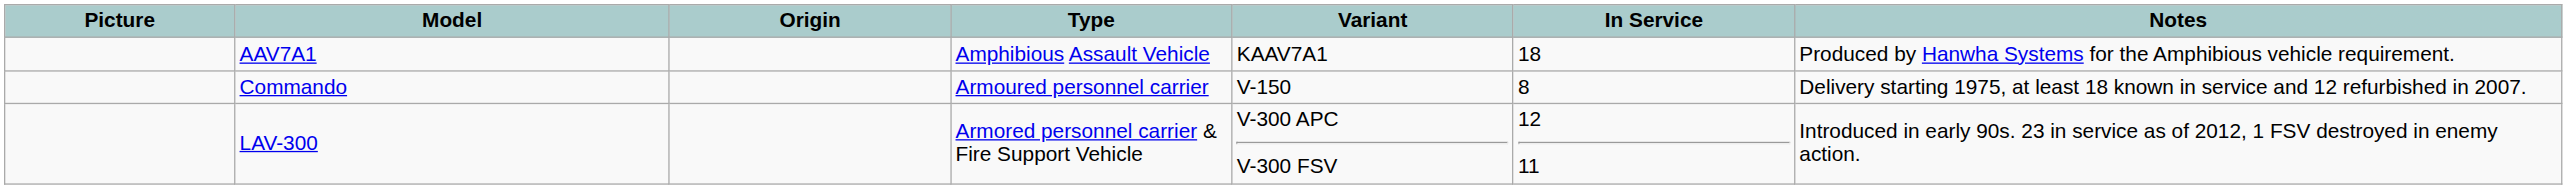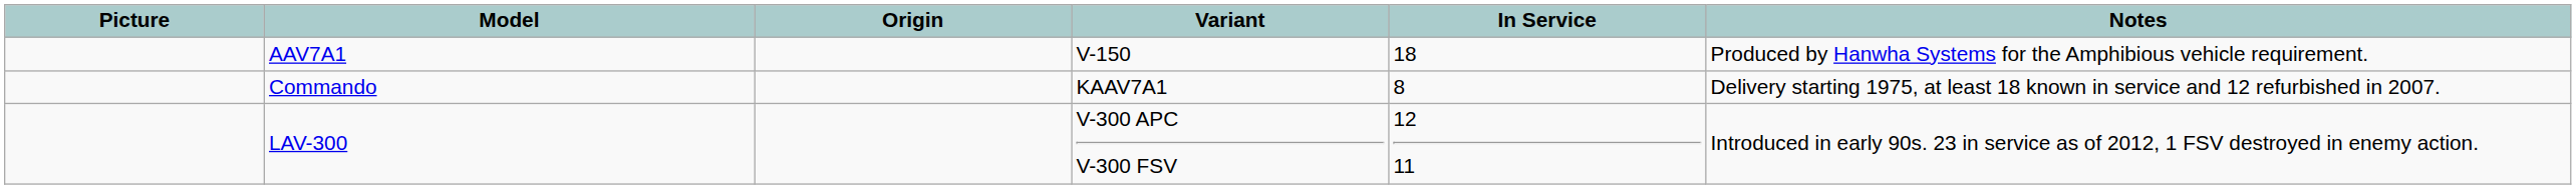 <table class="wikitable">
 <tr>
 <th style="text-align: center; background:#acc; width:9%;">Picture</th>
 <th style="text-align: center; background:#acc; width:17%;">Model</th>
 <th style="text-align: center; background:#acc; width:11%;">Origin</th>
-<th style="text-align: center; background:#acc; width:11%;">Type</th>
 <th style="text-align: center; background:#acc; width:11%;">Variant</th>
 <th style="text-align: center; background:#acc; width:11%;">In Service</th>
 <th style="text-align: center; background:#acc; width:30%;">Notes</th>
 </tr>
 <tr>
 <td></td>
 <td><a href='#'>AAV7A1</a></td>
 <td><br></td>
-<td><a href='#'>Amphibious</a> <a href='#'>Assault Vehicle</a></td>
-<td>KAAV7A1</td>
+<td>V-150</td>
 <td>18</td>
 <td>Produced by <a href='#'>Hanwha Systems</a> for the Amphibious vehicle requirement.</td>
 </tr>
 <tr>
 <td></td>
 <td><a href='#'>Commando</a></td>
 <td></td>
-<td><a href='#'>Armoured personnel carrier</a></td>
-<td>V-150</td>
+<td>KAAV7A1</td>
 <td>8</td>
 <td>Delivery starting 1975, at least 18 known in service and 12 refurbished in 2007.</td>
 </tr>
 <tr>
 <td></td>
 <td><a href='#'>LAV-300</a></td>
 <td></td>
-<td><a href='#'>Armored personnel carrier</a> & Fire Support Vehicle</td>
 <td>V-300 APC<hr>V-300 FSV</td>
 <td>12<hr>11</td>
 <td>Introduced in early 90s. 23 in service as of 2012, 1 FSV destroyed in enemy action.</td>
 </tr>
 </table>
